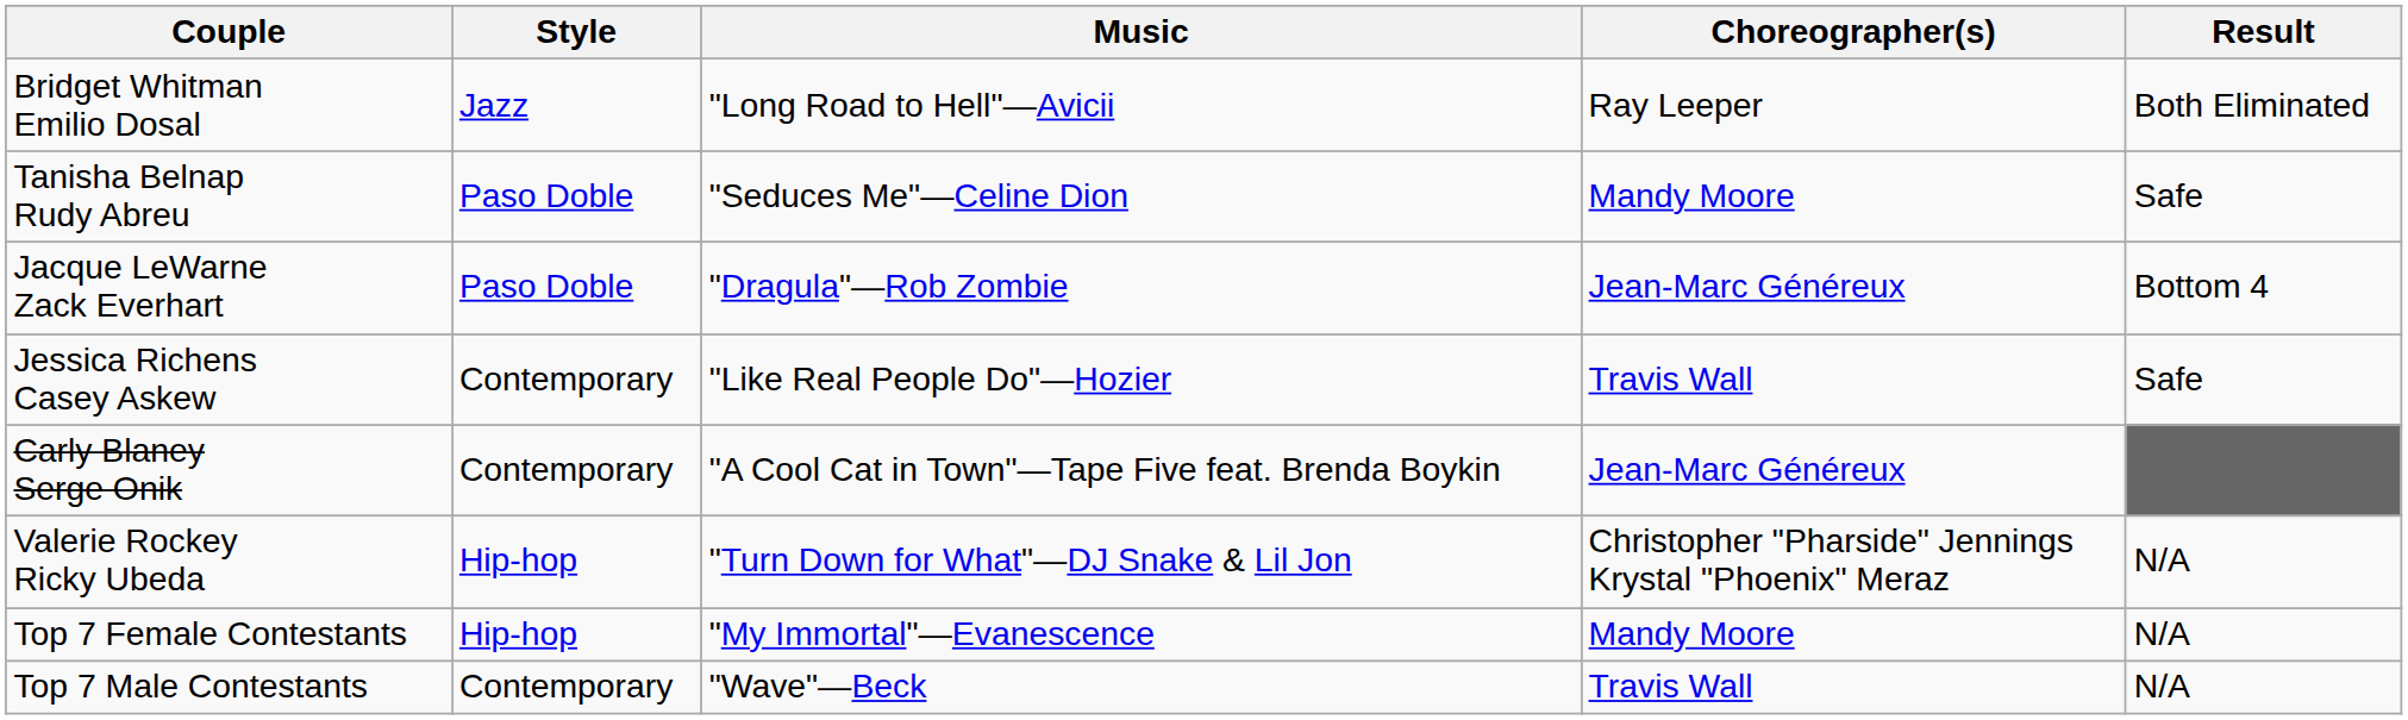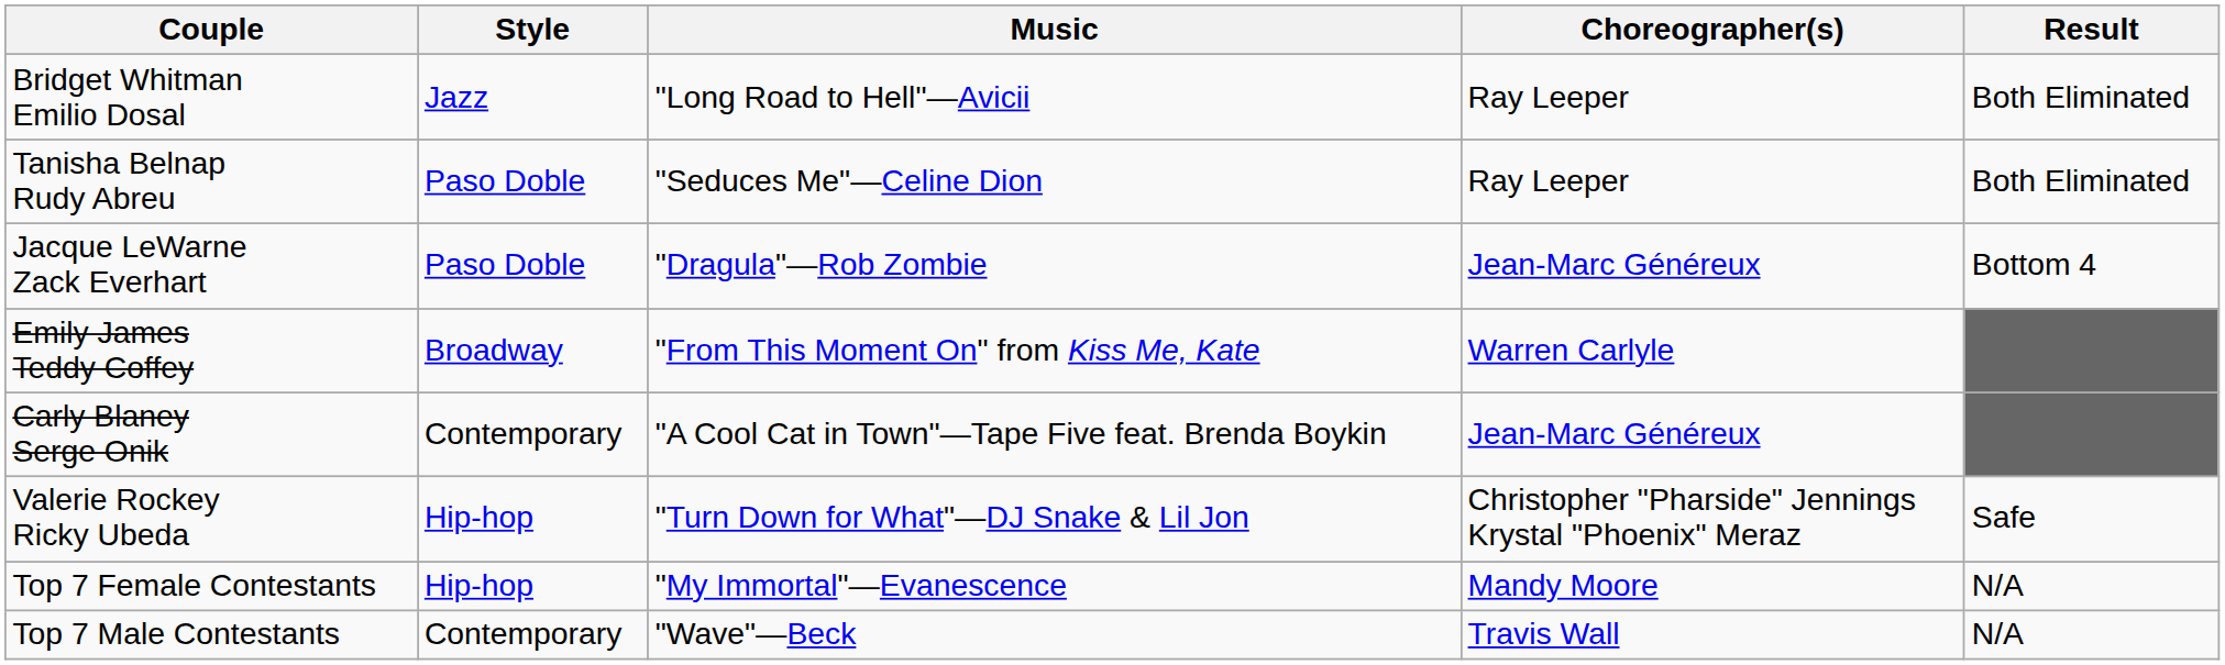 <table class="wikitable" style="width:90%;">
 <tr>
 <th>Couple</th>
 <th>Style</th>
 <th>Music</th>
 <th>Choreographer(s)</th>
 <th>Result</th>
 </tr>
 <tr>
 <td>Bridget Whitman<br>Emilio Dosal</td>
 <td><a href='#'>Jazz</a></td>
 <td>"Long Road to Hell"—<a href='#'>Avicii</a></td>
 <td>Ray Leeper</td>
 <td>Both Eliminated</td>
 </tr>
 <tr>
 <td>Tanisha Belnap<br>Rudy Abreu</td>
 <td><a href='#'>Paso Doble</a></td>
 <td>"Seduces Me"—<a href='#'>Celine Dion</a></td>
-<td><a href='#'>Mandy Moore</a></td>
-<td>Safe</td>
+<td>Ray Leeper</td>
+<td>Both Eliminated</td>
 </tr>
 <tr>
 <td>Jacque LeWarne<br>Zack Everhart</td>
 <td><a href='#'>Paso Doble</a></td>
 <td>"<a href='#'>Dragula</a>"—<a href='#'>Rob Zombie</a></td>
 <td><a href='#'>Jean-Marc Généreux</a></td>
 <td>Bottom 4</td>
 </tr>
 <tr>
-<td>Jessica Richens<br>Casey Askew</td>
-<td>Contemporary</td>
-<td>"Like Real People Do"—<a href='#'>Hozier</a></td>
-<td><a href='#'>Travis Wall</a></td>
-<td>Safe</td>
+<td><s>Emily James<br>Teddy Coffey</s></td>
+<td><a href='#'>Broadway</a></td>
+<td>"<a href='#'>From This Moment On</a>" from <em><a href='#'>Kiss Me, Kate</a></em></td>
+<td><a href='#'>Warren Carlyle</a></td>
+<td style="background:#666;"></td>
 </tr>
 <tr>
 <td><s>Carly Blaney<br>Serge Onik</s></td>
 <td>Contemporary</td>
 <td>"A Cool Cat in Town"—Tape Five feat. Brenda Boykin</td>
 <td><a href='#'>Jean-Marc Généreux</a></td>
 <td style="background:#666;"></td>
 </tr>
 <tr>
 <td>Valerie Rockey<br>Ricky Ubeda</td>
 <td><a href='#'>Hip-hop</a></td>
 <td>"<a href='#'>Turn Down for What</a>"—<a href='#'>DJ Snake</a> & <a href='#'>Lil Jon</a></td>
 <td>Christopher "Pharside" Jennings<br>Krystal "Phoenix" Meraz</td>
-<td>N/A</td>
+<td>Safe</td>
 </tr>
 <tr>
 <td>Top 7 Female Contestants</td>
 <td><a href='#'>Hip-hop</a></td>
 <td>"<a href='#'>My Immortal</a>"—<a href='#'>Evanescence</a></td>
 <td><a href='#'>Mandy Moore</a></td>
 <td>N/A</td>
 </tr>
 <tr>
 <td>Top 7 Male Contestants</td>
 <td>Contemporary</td>
 <td>"Wave"—<a href='#'>Beck</a></td>
 <td><a href='#'>Travis Wall</a></td>
 <td>N/A</td>
 </tr>
 </table>
